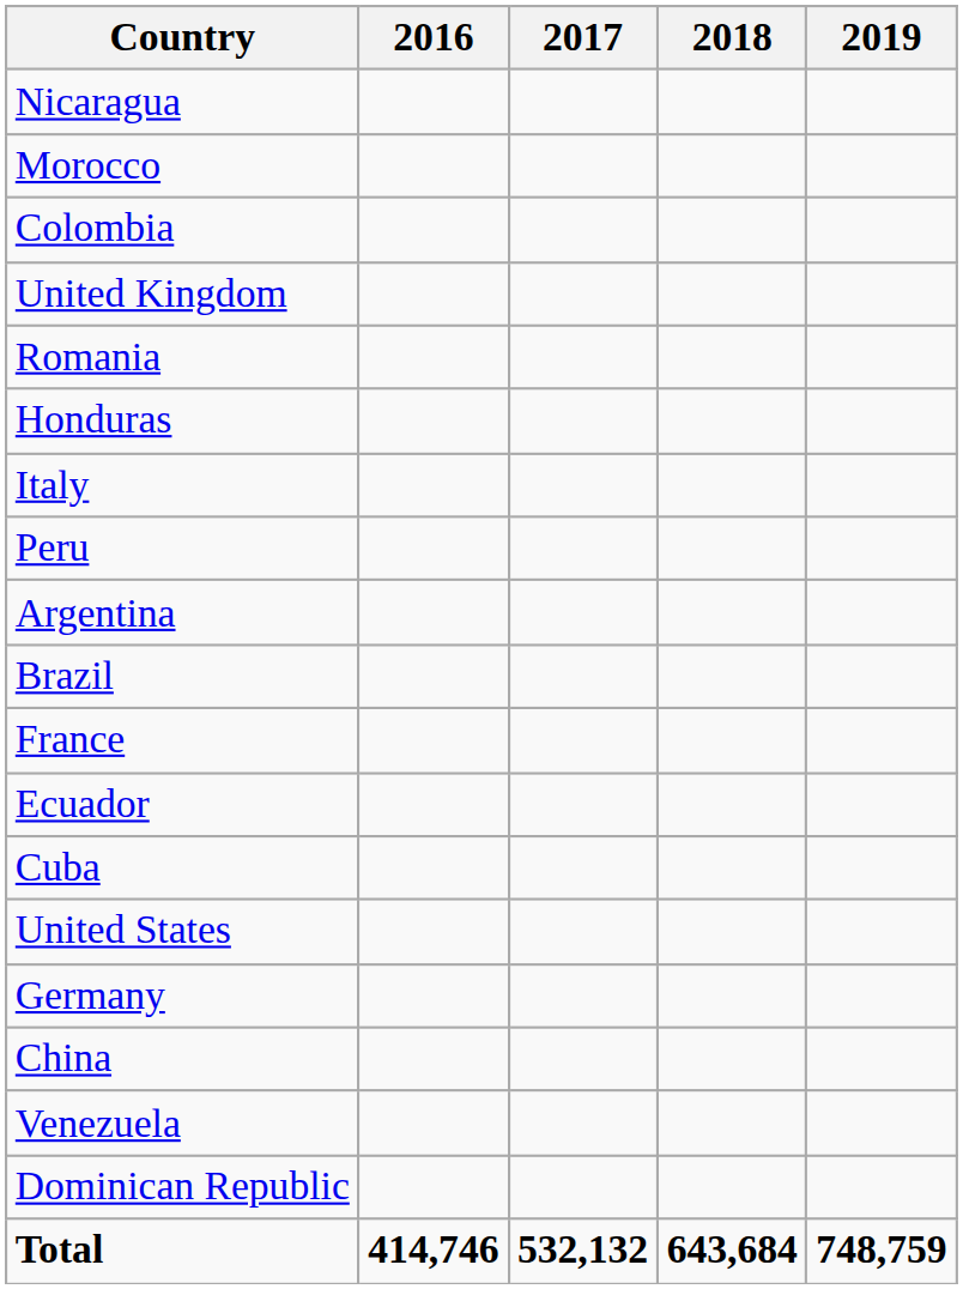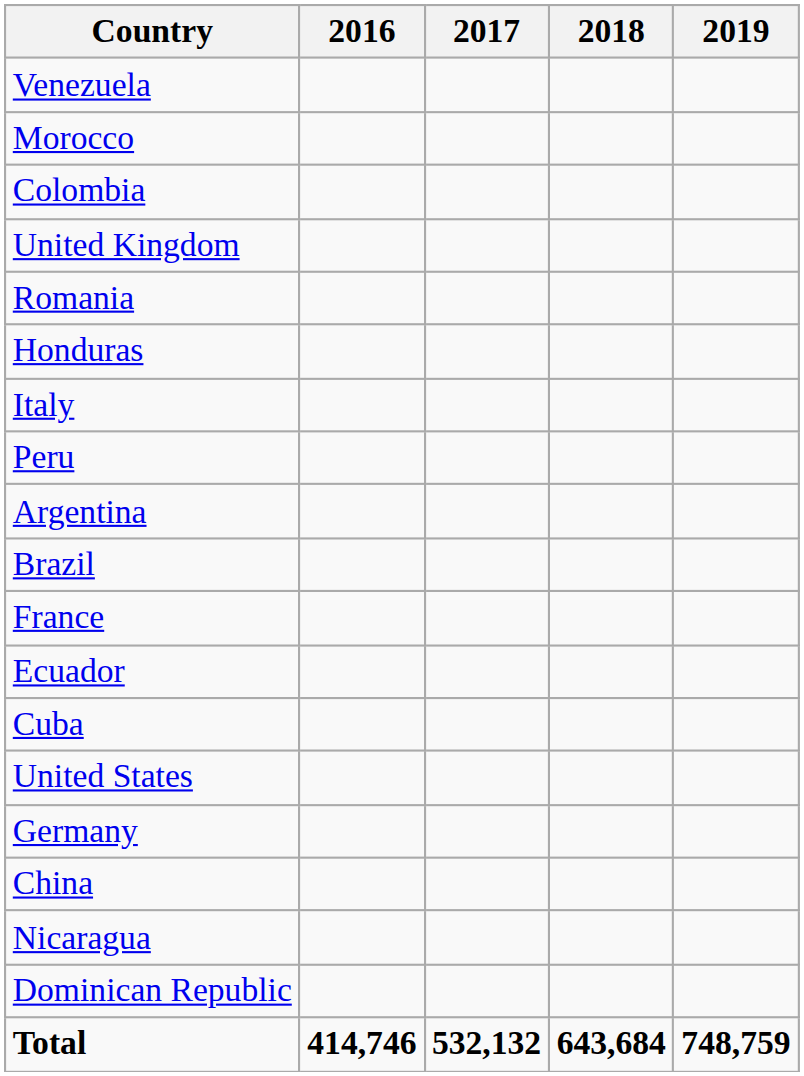 <table class="wikitable sortable">
 <tr>
 <th>Country</th>
 <th>2016</th>
 <th>2017</th>
 <th>2018</th>
 <th>2019</th>
 </tr>
 <tr>
-<td> <a href='#'>Nicaragua</a></td>
+<td> <a href='#'>Venezuela</a></td>
 <td style="text-align:right;"></td>
 <td style="text-align:right;"></td>
 <td style="text-align:right;"></td>
 <td style="text-align:right;"></td>
 </tr>
 <tr>
 <td> <a href='#'>Morocco</a></td>
 <td style="text-align:right;"></td>
 <td style="text-align:right;"></td>
 <td style="text-align:right;"></td>
 <td style="text-align:right;"></td>
 </tr>
 <tr>
 <td> <a href='#'>Colombia</a></td>
 <td style="text-align:right;"></td>
 <td style="text-align:right;"></td>
 <td style="text-align:right;"></td>
 <td style="text-align:right;"></td>
 </tr>
 <tr>
 <td> <a href='#'>United Kingdom</a></td>
 <td style="text-align:right;"></td>
 <td style="text-align:right;"></td>
 <td style="text-align:right;"></td>
 <td style="text-align:right;"></td>
 </tr>
 <tr>
 <td> <a href='#'>Romania</a></td>
 <td style="text-align:right;"></td>
 <td style="text-align:right;"></td>
 <td style="text-align:right;"></td>
 <td style="text-align:right;"></td>
 </tr>
 <tr>
 <td> <a href='#'>Honduras</a></td>
 <td style="text-align:right;"></td>
 <td style="text-align:right;"></td>
 <td style="text-align:right;"></td>
 <td style="text-align:right;"></td>
 </tr>
 <tr>
 <td> <a href='#'>Italy</a></td>
 <td style="text-align:right;"></td>
 <td style="text-align:right;"></td>
 <td style="text-align:right;"></td>
 <td style="text-align:right;"></td>
 </tr>
 <tr>
 <td> <a href='#'>Peru</a></td>
 <td style="text-align:right;"></td>
 <td style="text-align:right;"></td>
 <td style="text-align:right;"></td>
 <td style="text-align:right;"></td>
 </tr>
 <tr>
 <td> <a href='#'>Argentina</a></td>
 <td style="text-align:right;"></td>
 <td style="text-align:right;"></td>
 <td style="text-align:right;"></td>
 <td style="text-align:right;"></td>
 </tr>
 <tr>
 <td> <a href='#'>Brazil</a></td>
 <td style="text-align:right;"></td>
 <td style="text-align:right;"></td>
 <td style="text-align:right;"></td>
 <td style="text-align:right;"></td>
 </tr>
 <tr>
 <td> <a href='#'>France</a></td>
 <td style="text-align:right;"></td>
 <td style="text-align:right;"></td>
 <td style="text-align:right;"></td>
 <td style="text-align:right;"></td>
 </tr>
 <tr>
 <td> <a href='#'>Ecuador</a></td>
 <td style="text-align:right;"></td>
 <td style="text-align:right;"></td>
 <td style="text-align:right;"></td>
 <td style="text-align:right;"></td>
 </tr>
 <tr>
 <td> <a href='#'>Cuba</a></td>
 <td style="text-align:right;"></td>
 <td style="text-align:right;"></td>
 <td style="text-align:right;"></td>
 <td style="text-align:right;"></td>
 </tr>
 <tr>
 <td> <a href='#'>United States</a></td>
 <td style="text-align:right;"></td>
 <td style="text-align:right;"></td>
 <td style="text-align:right;"></td>
 <td style="text-align:right;"></td>
 </tr>
 <tr>
 <td> <a href='#'>Germany</a></td>
 <td style="text-align:right;"></td>
 <td style="text-align:right;"></td>
 <td style="text-align:right;"></td>
 <td style="text-align:right;"></td>
 </tr>
 <tr>
 <td> <a href='#'>China</a></td>
 <td style="text-align:right;"></td>
 <td style="text-align:right;"></td>
 <td style="text-align:right;"></td>
 <td style="text-align:right;"></td>
 </tr>
 <tr>
-<td> <a href='#'>Venezuela</a></td>
+<td> <a href='#'>Nicaragua</a></td>
 <td style="text-align:right;"></td>
 <td style="text-align:right;"></td>
 <td style="text-align:right;"></td>
 <td style="text-align:right;"></td>
 </tr>
 <tr>
 <td> <a href='#'>Dominican Republic</a></td>
 <td style="text-align:right;"></td>
 <td style="text-align:right;"></td>
 <td style="text-align:right;"></td>
 <td style="text-align:right;"></td>
 </tr>
 <tr>
 <td><strong>Total</strong></td>
 <td><strong>414,746</strong></td>
 <td><strong>532,132</strong></td>
 <td><strong>643,684</strong></td>
 <td><strong> 748,759</strong></td>
 </tr>
 </table>
